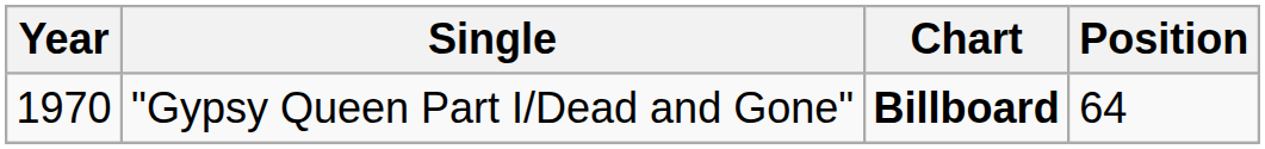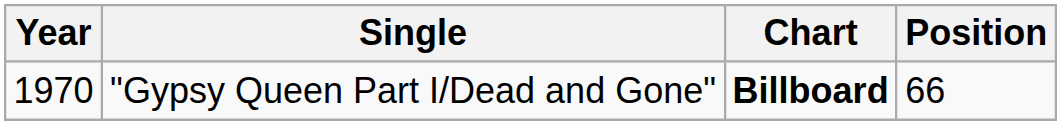 <table class="wikitable">
 <tr>
 <th align="left">Year</th>
 <th align="left">Single</th>
 <th align="left">Chart</th>
 <th align="left">Position</th>
 </tr>
 <tr>
 <td align="left">1970</td>
 <td align="left">"Gypsy Queen Part I/Dead and Gone"</td>
 <td align="left"><strong>Billboard</strong></td>
-<td align="left">64</td>
+<td align="left">66</td>
 </tr>
 <tr>
 </tr>
 </table>
